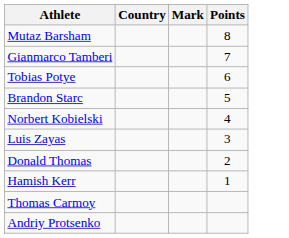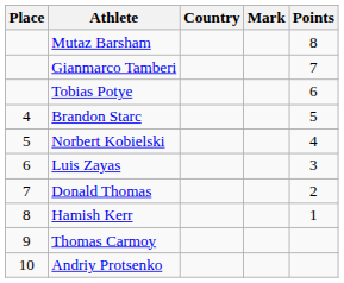 <table class="wikitable">
 <tr>
+<th>Place</th>
 <th>Athlete</th>
 <th>Country</th>
 <th>Mark</th>
 <th>Points</th>
 </tr>
 <tr>
+<td align=center></td>
 <td><a href='#'>Mutaz Barsham</a></td>
 <td></td>
 <td></td>
 <td align=center>8</td>
 </tr>
 <tr>
+<td align=center></td>
 <td><a href='#'>Gianmarco Tamberi</a></td>
 <td></td>
 <td></td>
 <td align=center>7</td>
 </tr>
 <tr>
+<td align=center></td>
 <td><a href='#'>Tobias Potye</a></td>
 <td></td>
 <td></td>
 <td align=center>6</td>
 </tr>
 <tr>
+<td align=center>4</td>
 <td><a href='#'>Brandon Starc</a></td>
 <td></td>
 <td></td>
 <td align=center>5</td>
 </tr>
 <tr>
+<td align=center>5</td>
 <td><a href='#'>Norbert Kobielski</a></td>
 <td></td>
 <td></td>
 <td align=center>4</td>
 </tr>
 <tr>
+<td align=center>6</td>
 <td><a href='#'>Luis Zayas</a></td>
 <td></td>
 <td></td>
 <td align=center>3</td>
 </tr>
 <tr>
+<td align=center>7</td>
 <td><a href='#'>Donald Thomas</a></td>
 <td></td>
 <td></td>
 <td align=center>2</td>
 </tr>
 <tr>
+<td align=center>8</td>
 <td><a href='#'>Hamish Kerr</a></td>
 <td></td>
 <td></td>
 <td align=center>1</td>
 </tr>
 <tr>
+<td align=center>9</td>
 <td><a href='#'>Thomas Carmoy</a></td>
 <td></td>
 <td></td>
 <td align=center></td>
 </tr>
 <tr>
+<td align=center>10</td>
 <td><a href='#'>Andriy Protsenko</a></td>
 <td></td>
 <td></td>
 <td align=center></td>
 </tr>
 </table>
